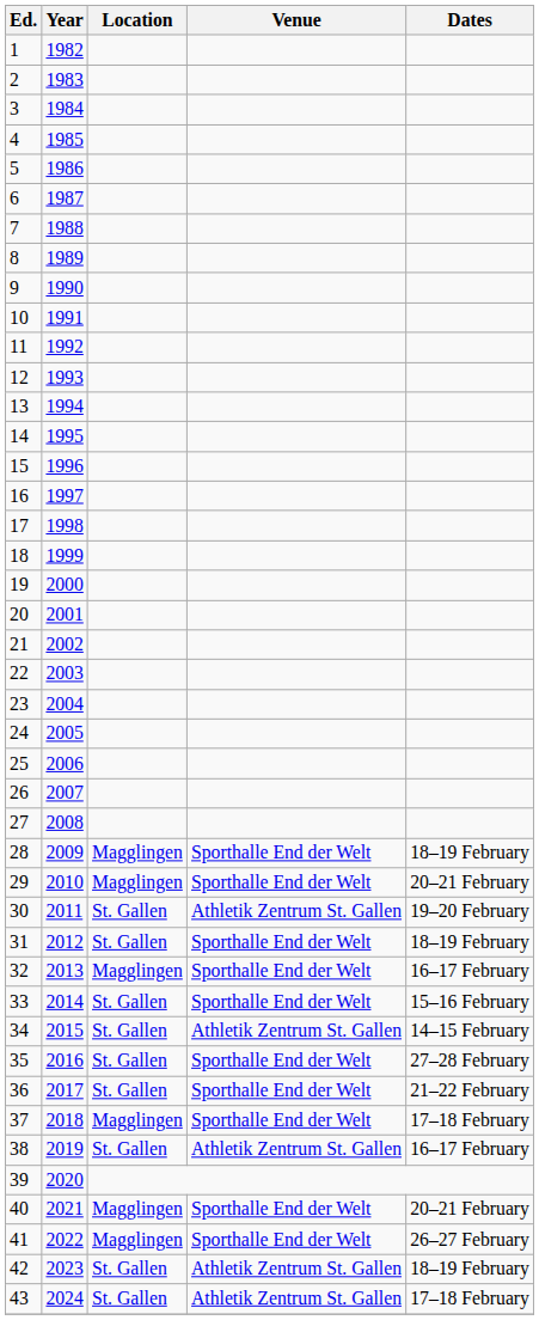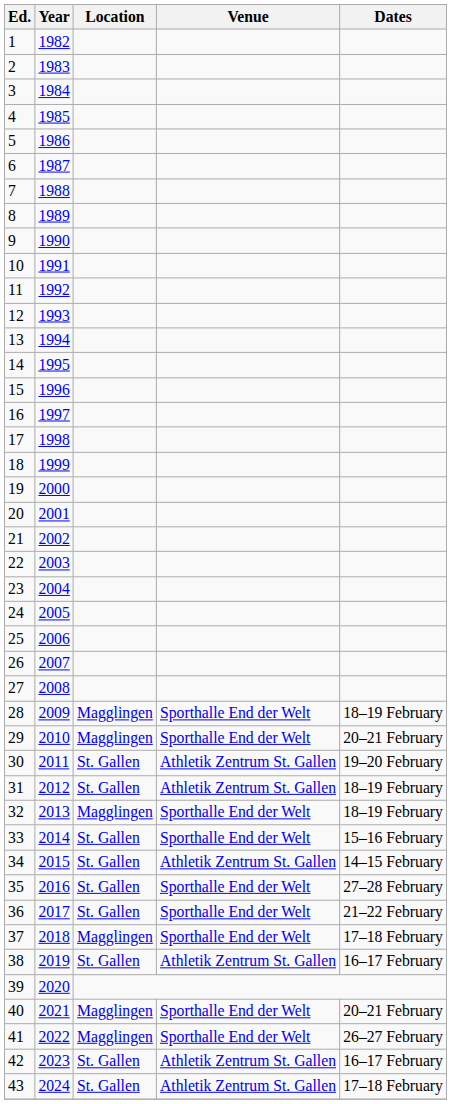 <table class="wikitable sortable">
 <tr>
 <th>Ed.</th>
 <th>Year</th>
 <th>Location</th>
 <th>Venue</th>
 <th class="unsortable">Dates</th>
 </tr>
 <tr>
 <td>1</td>
 <td><a href='#'>1982</a></td>
 <td></td>
 <td></td>
 <td></td>
 </tr>
 <tr>
 <td>2</td>
 <td><a href='#'>1983</a></td>
 <td></td>
 <td></td>
 <td></td>
 </tr>
 <tr>
 <td>3</td>
 <td><a href='#'>1984</a></td>
 <td></td>
 <td></td>
 <td></td>
 </tr>
 <tr>
 <td>4</td>
 <td><a href='#'>1985</a></td>
 <td></td>
 <td></td>
 <td></td>
 </tr>
 <tr>
 <td>5</td>
 <td><a href='#'>1986</a></td>
 <td></td>
 <td></td>
 <td></td>
 </tr>
 <tr>
 <td>6</td>
 <td><a href='#'>1987</a></td>
 <td></td>
 <td></td>
 <td></td>
 </tr>
 <tr>
 <td>7</td>
 <td><a href='#'>1988</a></td>
 <td></td>
 <td></td>
 <td></td>
 </tr>
 <tr>
 <td>8</td>
 <td><a href='#'>1989</a></td>
 <td></td>
 <td></td>
 <td></td>
 </tr>
 <tr>
 <td>9</td>
 <td><a href='#'>1990</a></td>
 <td></td>
 <td></td>
 <td></td>
 </tr>
 <tr>
 <td>10</td>
 <td><a href='#'>1991</a></td>
 <td></td>
 <td></td>
 <td></td>
 </tr>
 <tr>
 <td>11</td>
 <td><a href='#'>1992</a></td>
 <td></td>
 <td></td>
 <td></td>
 </tr>
 <tr>
 <td>12</td>
 <td><a href='#'>1993</a></td>
 <td></td>
 <td></td>
 <td></td>
 </tr>
 <tr>
 <td>13</td>
 <td><a href='#'>1994</a></td>
 <td></td>
 <td></td>
 <td></td>
 </tr>
 <tr>
 <td>14</td>
 <td><a href='#'>1995</a></td>
 <td></td>
 <td></td>
 <td></td>
 </tr>
 <tr>
 <td>15</td>
 <td><a href='#'>1996</a></td>
 <td></td>
 <td></td>
 <td></td>
 </tr>
 <tr>
 <td>16</td>
 <td><a href='#'>1997</a></td>
 <td></td>
 <td></td>
 <td></td>
 </tr>
 <tr>
 <td>17</td>
 <td><a href='#'>1998</a></td>
 <td></td>
 <td></td>
 <td></td>
 </tr>
 <tr>
 <td>18</td>
 <td><a href='#'>1999</a></td>
 <td></td>
 <td></td>
 <td></td>
 </tr>
 <tr>
 <td>19</td>
 <td><a href='#'>2000</a></td>
 <td></td>
 <td></td>
 <td></td>
 </tr>
 <tr>
 <td>20</td>
 <td><a href='#'>2001</a></td>
 <td></td>
 <td></td>
 <td></td>
 </tr>
 <tr>
 <td>21</td>
 <td><a href='#'>2002</a></td>
 <td></td>
 <td></td>
 <td></td>
 </tr>
 <tr>
 <td>22</td>
 <td><a href='#'>2003</a></td>
 <td></td>
 <td></td>
 <td></td>
 </tr>
 <tr>
 <td>23</td>
 <td><a href='#'>2004</a></td>
 <td></td>
 <td></td>
 <td></td>
 </tr>
 <tr>
 <td>24</td>
 <td><a href='#'>2005</a></td>
 <td></td>
 <td></td>
 <td></td>
 </tr>
 <tr>
 <td>25</td>
 <td><a href='#'>2006</a></td>
 <td></td>
 <td></td>
 <td></td>
 </tr>
 <tr>
 <td>26</td>
 <td><a href='#'>2007</a></td>
 <td></td>
 <td></td>
 <td></td>
 </tr>
 <tr>
 <td>27</td>
 <td><a href='#'>2008</a></td>
 <td></td>
 <td></td>
 <td></td>
 </tr>
 <tr>
 <td>28</td>
 <td><a href='#'>2009</a></td>
 <td><a href='#'>Magglingen</a></td>
 <td><a href='#'>Sporthalle End der Welt</a></td>
 <td>18–19 February</td>
 </tr>
 <tr>
 <td>29</td>
 <td><a href='#'>2010</a></td>
 <td><a href='#'>Magglingen</a></td>
 <td><a href='#'>Sporthalle End der Welt</a></td>
 <td>20–21 February</td>
 </tr>
 <tr>
 <td>30</td>
 <td><a href='#'>2011</a></td>
 <td><a href='#'>St. Gallen</a></td>
 <td><a href='#'>Athletik Zentrum St. Gallen</a></td>
 <td>19–20 February</td>
 </tr>
 <tr>
 <td>31</td>
 <td><a href='#'>2012</a></td>
 <td><a href='#'>St. Gallen</a></td>
-<td><a href='#'>Sporthalle End der Welt</a></td>
+<td><a href='#'>Athletik Zentrum St. Gallen</a></td>
 <td>18–19 February</td>
 </tr>
 <tr>
 <td>32</td>
 <td><a href='#'>2013</a></td>
 <td><a href='#'>Magglingen</a></td>
 <td><a href='#'>Sporthalle End der Welt</a></td>
-<td>16–17 February</td>
+<td>18–19 February</td>
 </tr>
 <tr>
 <td>33</td>
 <td><a href='#'>2014</a></td>
 <td><a href='#'>St. Gallen</a></td>
 <td><a href='#'>Sporthalle End der Welt</a></td>
 <td>15–16 February</td>
 </tr>
 <tr>
 <td>34</td>
 <td><a href='#'>2015</a></td>
 <td><a href='#'>St. Gallen</a></td>
 <td><a href='#'>Athletik Zentrum St. Gallen</a></td>
 <td>14–15 February</td>
 </tr>
 <tr>
 <td>35</td>
 <td><a href='#'>2016</a></td>
 <td><a href='#'>St. Gallen</a></td>
 <td><a href='#'>Sporthalle End der Welt</a></td>
 <td>27–28 February</td>
 </tr>
 <tr>
 <td>36</td>
 <td><a href='#'>2017</a></td>
 <td><a href='#'>St. Gallen</a></td>
 <td><a href='#'>Sporthalle End der Welt</a></td>
 <td>21–22 February</td>
 </tr>
 <tr>
 <td>37</td>
 <td><a href='#'>2018</a></td>
 <td><a href='#'>Magglingen</a></td>
 <td><a href='#'>Sporthalle End der Welt</a></td>
 <td>17–18 February</td>
 </tr>
 <tr>
 <td>38</td>
 <td><a href='#'>2019</a></td>
 <td><a href='#'>St. Gallen</a></td>
 <td><a href='#'>Athletik Zentrum St. Gallen</a></td>
 <td>16–17 February</td>
 </tr>
 <tr>
 <td>39</td>
 <td><a href='#'>2020</a></td>
 </tr>
 <tr>
 <td>40</td>
 <td><a href='#'>2021</a></td>
 <td><a href='#'>Magglingen</a></td>
 <td><a href='#'>Sporthalle End der Welt</a></td>
 <td>20–21 February</td>
 </tr>
 <tr>
 <td>41</td>
 <td><a href='#'>2022</a></td>
 <td><a href='#'>Magglingen</a></td>
 <td><a href='#'>Sporthalle End der Welt</a></td>
 <td>26–27 February</td>
 </tr>
 <tr>
 <td>42</td>
 <td><a href='#'>2023</a></td>
 <td><a href='#'>St. Gallen</a></td>
 <td><a href='#'>Athletik Zentrum St. Gallen</a></td>
-<td>18–19 February</td>
+<td>16–17 February</td>
 </tr>
 <tr>
 <td>43</td>
 <td><a href='#'>2024</a></td>
 <td><a href='#'>St. Gallen</a></td>
 <td><a href='#'>Athletik Zentrum St. Gallen</a></td>
 <td>17–18 February</td>
 </tr>
 <tr>
 </tr>
 </table>
